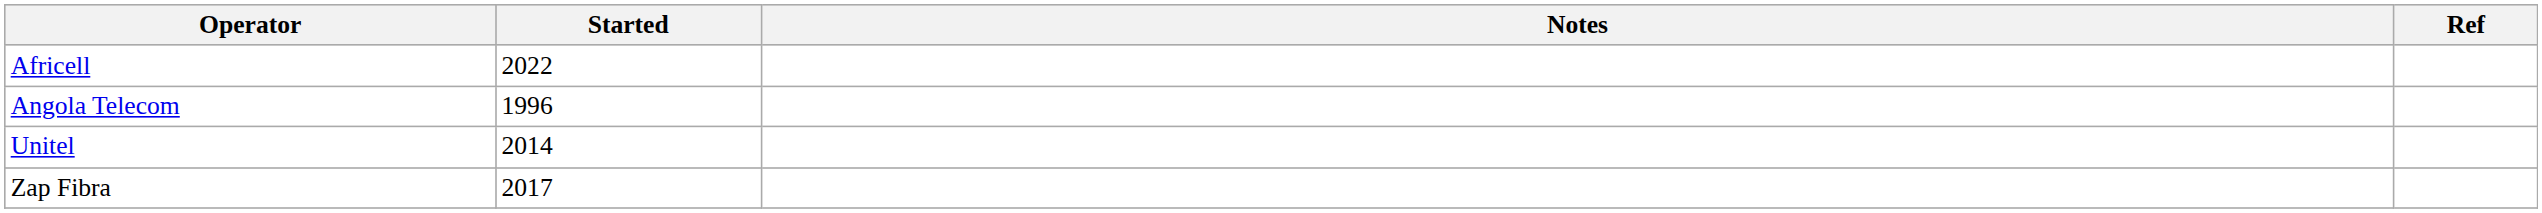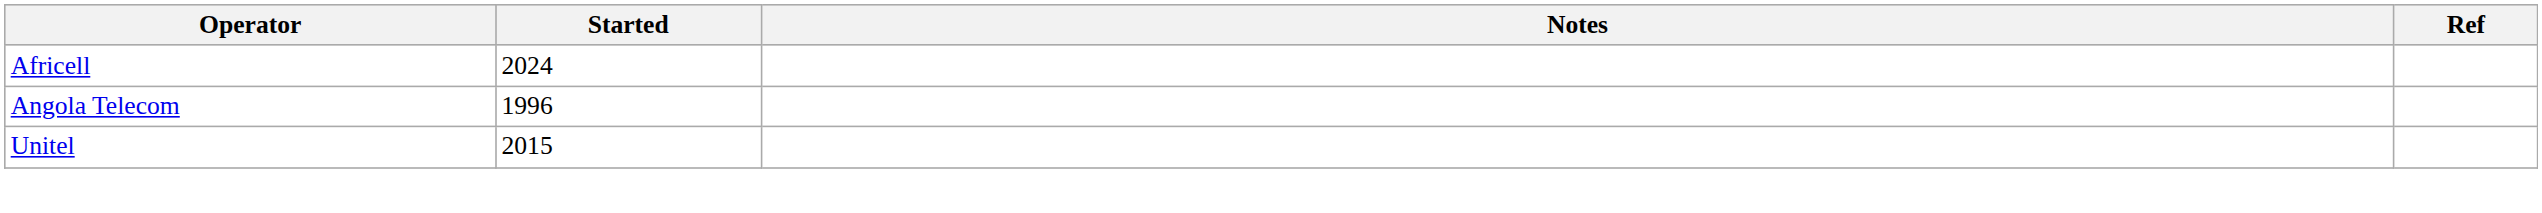 <table class="wikitable" style="background: #FFFFFF; width: 100%; white-space: normal;">
 <tr>
 <th scope="col" width="100px">Operator</th>
 <th scope="col" width="20px">Started</th>
 <th scope="col" width="350px">Notes</th>
 <th scope="col" width="20px">Ref</th>
 </tr>
 <tr>
 <td><a href='#'>Africell</a></td>
-<td>2022</td>
+<td>2024</td>
 <td></td>
 <td></td>
 </tr>
 <tr>
 <td><a href='#'>Angola Telecom</a></td>
 <td>1996</td>
 <td></td>
 <td></td>
 </tr>
 <tr>
 <td><a href='#'>Unitel</a></td>
-<td>2014</td>
-<td></td>
-<td></td>
-</tr>
-<tr>
-<td>Zap Fibra</td>
-<td>2017</td>
+<td>2015</td>
 <td></td>
 <td></td>
 </tr>
 </table>
